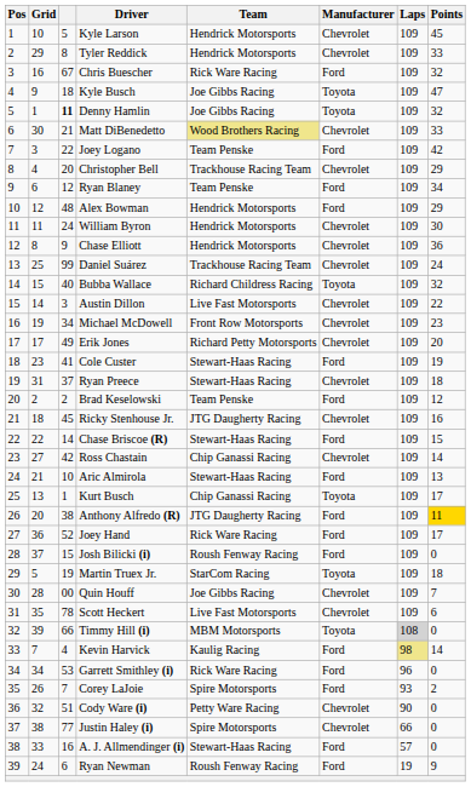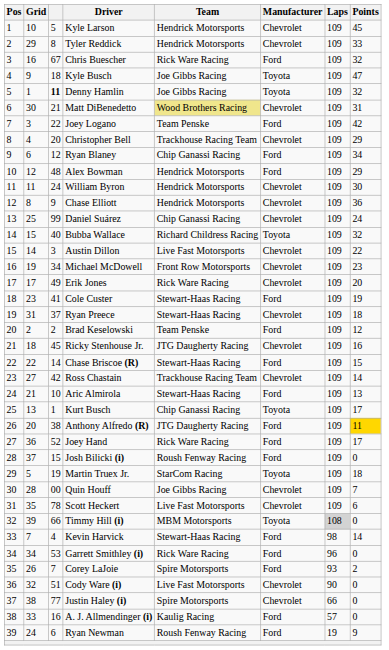 <table class="wikitable" style="font-size:98%">
 <tr>
 <th>Pos</th>
 <th>Grid</th>
 <th></th>
 <th>Driver</th>
 <th>Team</th>
 <th>Manufacturer</th>
 <th>Laps</th>
 <th>Points</th>
 </tr>
 <tr>
 <td>1</td>
 <td>10</td>
 <td>5</td>
 <td>Kyle Larson</td>
 <td>Hendrick Motorsports</td>
 <td>Chevrolet</td>
 <td>109</td>
 <td>45</td>
 </tr>
 <tr>
 <td>2</td>
 <td>29</td>
 <td>8</td>
 <td>Tyler Reddick</td>
 <td>Hendrick Motorsports</td>
 <td>Chevrolet</td>
 <td>109</td>
 <td>33</td>
 </tr>
 <tr>
 <td>3</td>
 <td>16</td>
 <td>67</td>
 <td>Chris Buescher</td>
 <td>Rick Ware Racing</td>
 <td>Ford</td>
 <td>109</td>
 <td>32</td>
 </tr>
 <tr>
 <td>4</td>
 <td>9</td>
 <td>18</td>
 <td>Kyle Busch</td>
 <td>Joe Gibbs Racing</td>
 <td>Toyota</td>
 <td>109</td>
 <td>47</td>
 </tr>
 <tr>
 <td>5</td>
 <td>1</td>
 <td><strong>11</strong></td>
 <td>Denny Hamlin</td>
 <td>Joe Gibbs Racing</td>
 <td>Toyota</td>
 <td>109</td>
 <td>32</td>
 </tr>
 <tr>
 <td>6</td>
 <td>30</td>
 <td>21</td>
 <td>Matt DiBenedetto</td>
 <td style="background: khaki;">Wood Brothers Racing</td>
 <td>Chevrolet</td>
 <td>109</td>
-<td>33</td>
+<td>31</td>
 </tr>
 <tr>
 <td>7</td>
 <td>3</td>
 <td>22</td>
 <td>Joey Logano</td>
 <td>Team Penske</td>
 <td>Ford</td>
 <td>109</td>
 <td>42</td>
 </tr>
 <tr>
 <td>8</td>
 <td>4</td>
 <td>20</td>
 <td>Christopher Bell</td>
 <td>Trackhouse Racing Team</td>
 <td>Chevrolet</td>
 <td>109</td>
 <td>29</td>
 </tr>
 <tr>
 <td>9</td>
 <td>6</td>
 <td>12</td>
 <td>Ryan Blaney</td>
-<td>Team Penske</td>
+<td>Chip Ganassi Racing</td>
 <td>Ford</td>
 <td>109</td>
 <td>34</td>
 </tr>
 <tr>
 <td>10</td>
 <td>12</td>
 <td>48</td>
 <td>Alex Bowman</td>
 <td>Hendrick Motorsports</td>
 <td>Ford</td>
 <td>109</td>
 <td>29</td>
 </tr>
 <tr>
 <td>11</td>
 <td>11</td>
 <td>24</td>
 <td>William Byron</td>
 <td>Hendrick Motorsports</td>
 <td>Chevrolet</td>
 <td>109</td>
 <td>30</td>
 </tr>
 <tr>
 <td>12</td>
 <td>8</td>
 <td>9</td>
 <td>Chase Elliott</td>
 <td>Hendrick Motorsports</td>
 <td>Chevrolet</td>
 <td>109</td>
 <td>36</td>
 </tr>
 <tr>
 <td>13</td>
 <td>25</td>
 <td>99</td>
 <td>Daniel Suárez</td>
-<td>Trackhouse Racing Team</td>
+<td>Chip Ganassi Racing</td>
 <td>Chevrolet</td>
 <td>109</td>
 <td>24</td>
 </tr>
 <tr>
 <td>14</td>
 <td>15</td>
 <td>40</td>
 <td>Bubba Wallace</td>
 <td>Richard Childress Racing</td>
 <td>Toyota</td>
 <td>109</td>
 <td>32</td>
 </tr>
 <tr>
 <td>15</td>
 <td>14</td>
 <td>3</td>
 <td>Austin Dillon</td>
 <td>Live Fast Motorsports</td>
 <td>Chevrolet</td>
 <td>109</td>
 <td>22</td>
 </tr>
 <tr>
 <td>16</td>
 <td>19</td>
 <td>34</td>
 <td>Michael McDowell</td>
 <td>Front Row Motorsports</td>
 <td>Chevrolet</td>
 <td>109</td>
 <td>23</td>
 </tr>
 <tr>
 <td>17</td>
 <td>17</td>
 <td>49</td>
 <td>Erik Jones</td>
-<td>Richard Petty Motorsports</td>
+<td>Rick Ware Racing</td>
 <td>Chevrolet</td>
 <td>109</td>
 <td>20</td>
 </tr>
 <tr>
 <td>18</td>
 <td>23</td>
 <td>41</td>
 <td>Cole Custer</td>
 <td>Stewart-Haas Racing</td>
 <td>Ford</td>
 <td>109</td>
 <td>19</td>
 </tr>
 <tr>
 <td>19</td>
 <td>31</td>
 <td>37</td>
 <td>Ryan Preece</td>
 <td>Stewart-Haas Racing</td>
 <td>Chevrolet</td>
 <td>109</td>
 <td>18</td>
 </tr>
 <tr>
 <td>20</td>
 <td>2</td>
 <td>2</td>
 <td>Brad Keselowski</td>
 <td>Team Penske</td>
 <td>Ford</td>
 <td>109</td>
 <td>12</td>
 </tr>
 <tr>
 <td>21</td>
 <td>18</td>
 <td>45</td>
 <td>Ricky Stenhouse Jr.</td>
 <td>JTG Daugherty Racing</td>
 <td>Chevrolet</td>
 <td>109</td>
 <td>16</td>
 </tr>
 <tr>
 <td>22</td>
 <td>22</td>
 <td>14</td>
 <td>Chase Briscoe <strong>(R)</strong></td>
 <td>Stewart-Haas Racing</td>
 <td>Ford</td>
 <td>109</td>
 <td>15</td>
 </tr>
 <tr>
 <td>23</td>
 <td>27</td>
 <td>42</td>
 <td>Ross Chastain</td>
-<td>Chip Ganassi Racing</td>
+<td>Trackhouse Racing Team</td>
 <td>Chevrolet</td>
 <td>109</td>
 <td>14</td>
 </tr>
 <tr>
 <td>24</td>
 <td>21</td>
 <td>10</td>
 <td>Aric Almirola</td>
 <td>Stewart-Haas Racing</td>
 <td>Ford</td>
 <td>109</td>
 <td>13</td>
 </tr>
 <tr>
 <td>25</td>
 <td>13</td>
 <td>1</td>
 <td>Kurt Busch</td>
 <td>Chip Ganassi Racing</td>
 <td>Toyota</td>
 <td>109</td>
 <td>17</td>
 </tr>
 <tr>
 <td>26</td>
 <td>20</td>
 <td>38</td>
 <td>Anthony Alfredo <strong>(R)</strong></td>
 <td>JTG Daugherty Racing</td>
 <td>Ford</td>
 <td>109</td>
 <td style="background: gold;">11</td>
 </tr>
 <tr>
 <td>27</td>
 <td>36</td>
 <td>52</td>
 <td>Joey Hand</td>
 <td>Rick Ware Racing</td>
 <td>Ford</td>
 <td>109</td>
 <td>17</td>
 </tr>
 <tr>
 <td>28</td>
 <td>37</td>
 <td>15</td>
 <td>Josh Bilicki <strong>(i)</strong></td>
 <td>Roush Fenway Racing</td>
 <td>Ford</td>
 <td>109</td>
 <td>0</td>
 </tr>
 <tr>
 <td>29</td>
 <td>5</td>
 <td>19</td>
 <td>Martin Truex Jr.</td>
 <td>StarCom Racing</td>
 <td>Toyota</td>
 <td>109</td>
 <td>18</td>
 </tr>
 <tr>
 <td>30</td>
 <td>28</td>
 <td>00</td>
 <td>Quin Houff</td>
 <td>Joe Gibbs Racing</td>
 <td>Chevrolet</td>
 <td>109</td>
 <td>7</td>
 </tr>
 <tr>
 <td>31</td>
 <td>35</td>
 <td>78</td>
 <td>Scott Heckert</td>
 <td>Live Fast Motorsports</td>
 <td>Chevrolet</td>
 <td>109</td>
 <td>6</td>
 </tr>
 <tr>
 <td>32</td>
 <td>39</td>
 <td>66</td>
 <td>Timmy Hill <strong>(i)</strong></td>
 <td>MBM Motorsports</td>
 <td>Toyota</td>
 <td style="background: lightgrey;">108</td>
 <td>0</td>
 </tr>
 <tr>
 <td>33</td>
 <td>7</td>
 <td>4</td>
 <td>Kevin Harvick</td>
-<td>Kaulig Racing</td>
+<td>Stewart-Haas Racing</td>
 <td>Ford</td>
-<td style="background: khaki;">98</td>
+<td>98</td>
 <td>14</td>
 </tr>
 <tr>
 <td>34</td>
 <td>34</td>
 <td>53</td>
 <td>Garrett Smithley <strong>(i)</strong></td>
 <td>Rick Ware Racing</td>
 <td>Ford</td>
 <td>96</td>
 <td>0</td>
 </tr>
 <tr>
 <td>35</td>
 <td>26</td>
 <td>7</td>
 <td>Corey LaJoie</td>
 <td>Spire Motorsports</td>
 <td>Ford</td>
 <td>93</td>
 <td>2</td>
 </tr>
 <tr>
 <td>36</td>
 <td>32</td>
 <td>51</td>
 <td>Cody Ware <strong>(i)</strong></td>
-<td>Petty Ware Racing</td>
+<td>Live Fast Motorsports</td>
 <td>Chevrolet</td>
 <td>90</td>
 <td>0</td>
 </tr>
 <tr>
 <td>37</td>
 <td>38</td>
 <td>77</td>
 <td>Justin Haley <strong>(i)</strong></td>
 <td>Spire Motorsports</td>
 <td>Chevrolet</td>
 <td>66</td>
 <td>0</td>
 </tr>
 <tr>
 <td>38</td>
 <td>33</td>
 <td>16</td>
 <td>A. J. Allmendinger <strong>(i)</strong></td>
-<td>Stewart-Haas Racing</td>
+<td>Kaulig Racing</td>
 <td>Ford</td>
 <td>57</td>
 <td>0</td>
 </tr>
 <tr>
 <td>39</td>
 <td>24</td>
 <td>6</td>
 <td>Ryan Newman</td>
 <td>Roush Fenway Racing</td>
 <td>Ford</td>
 <td>19</td>
 <td>9</td>
 </tr>
 <tr>
 <th colspan="8"></th>
 </tr>
 </table>
